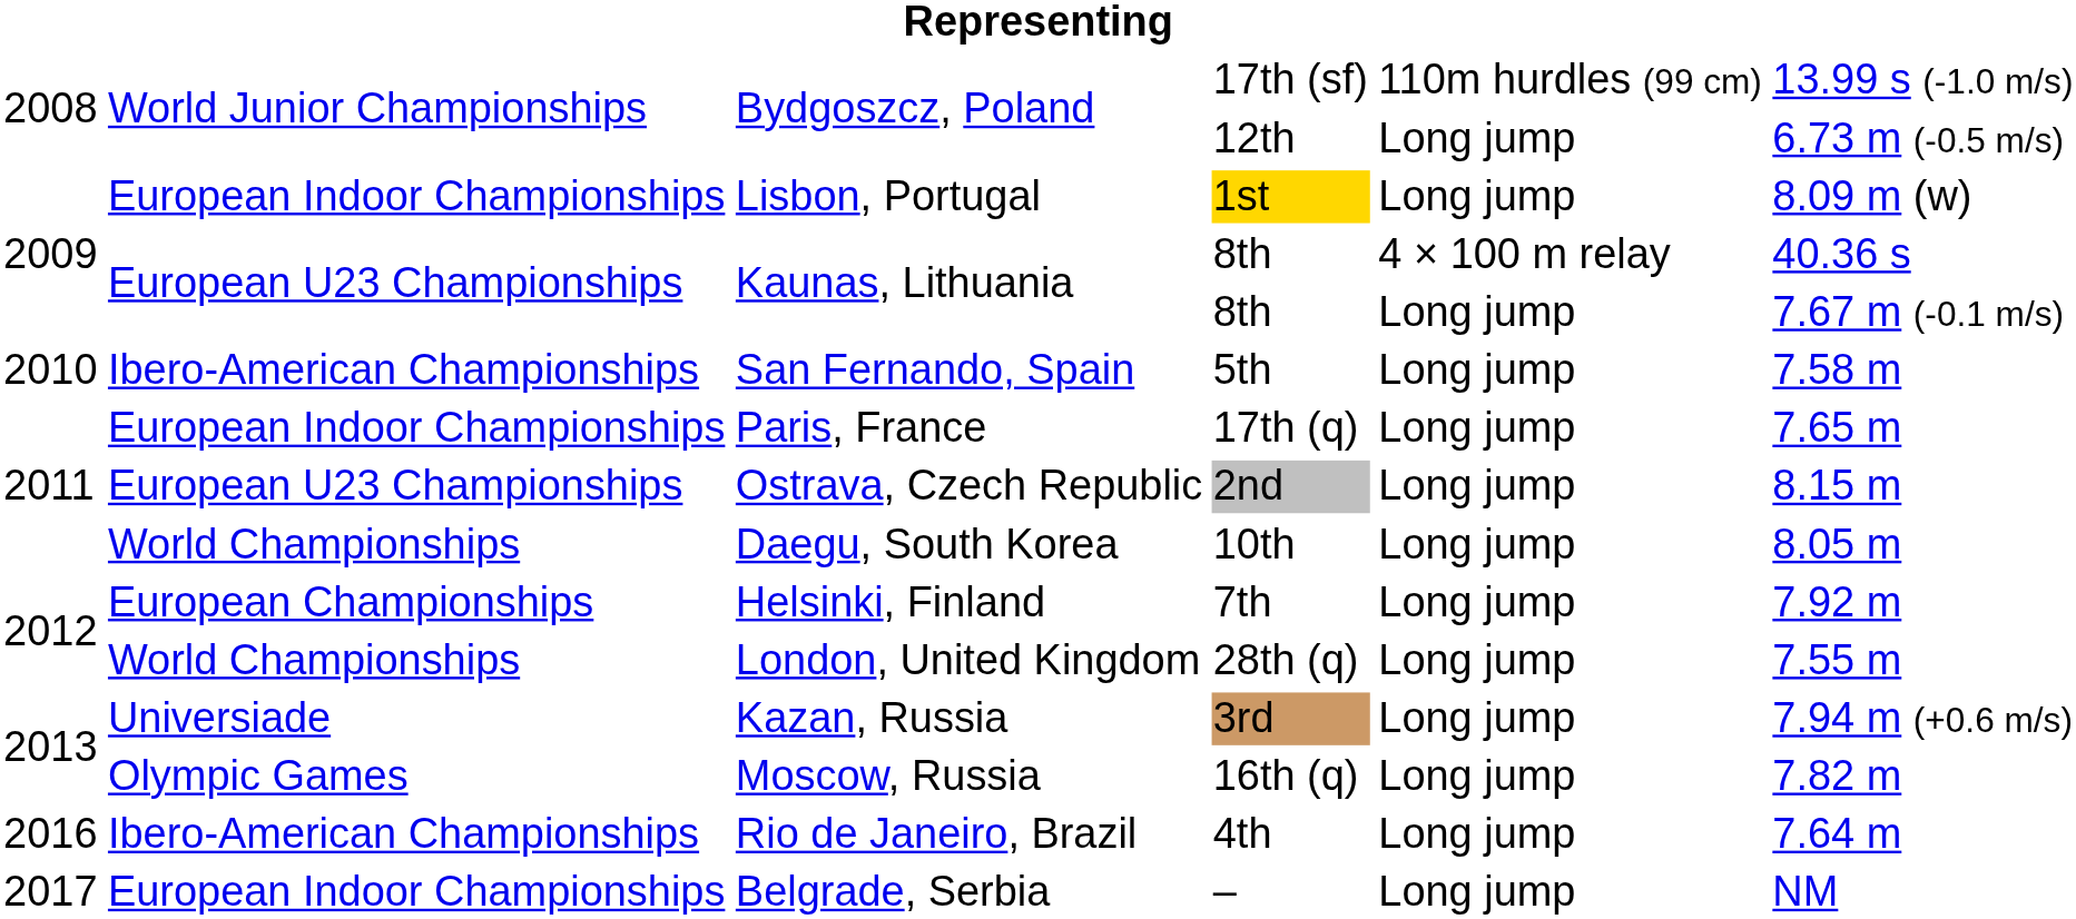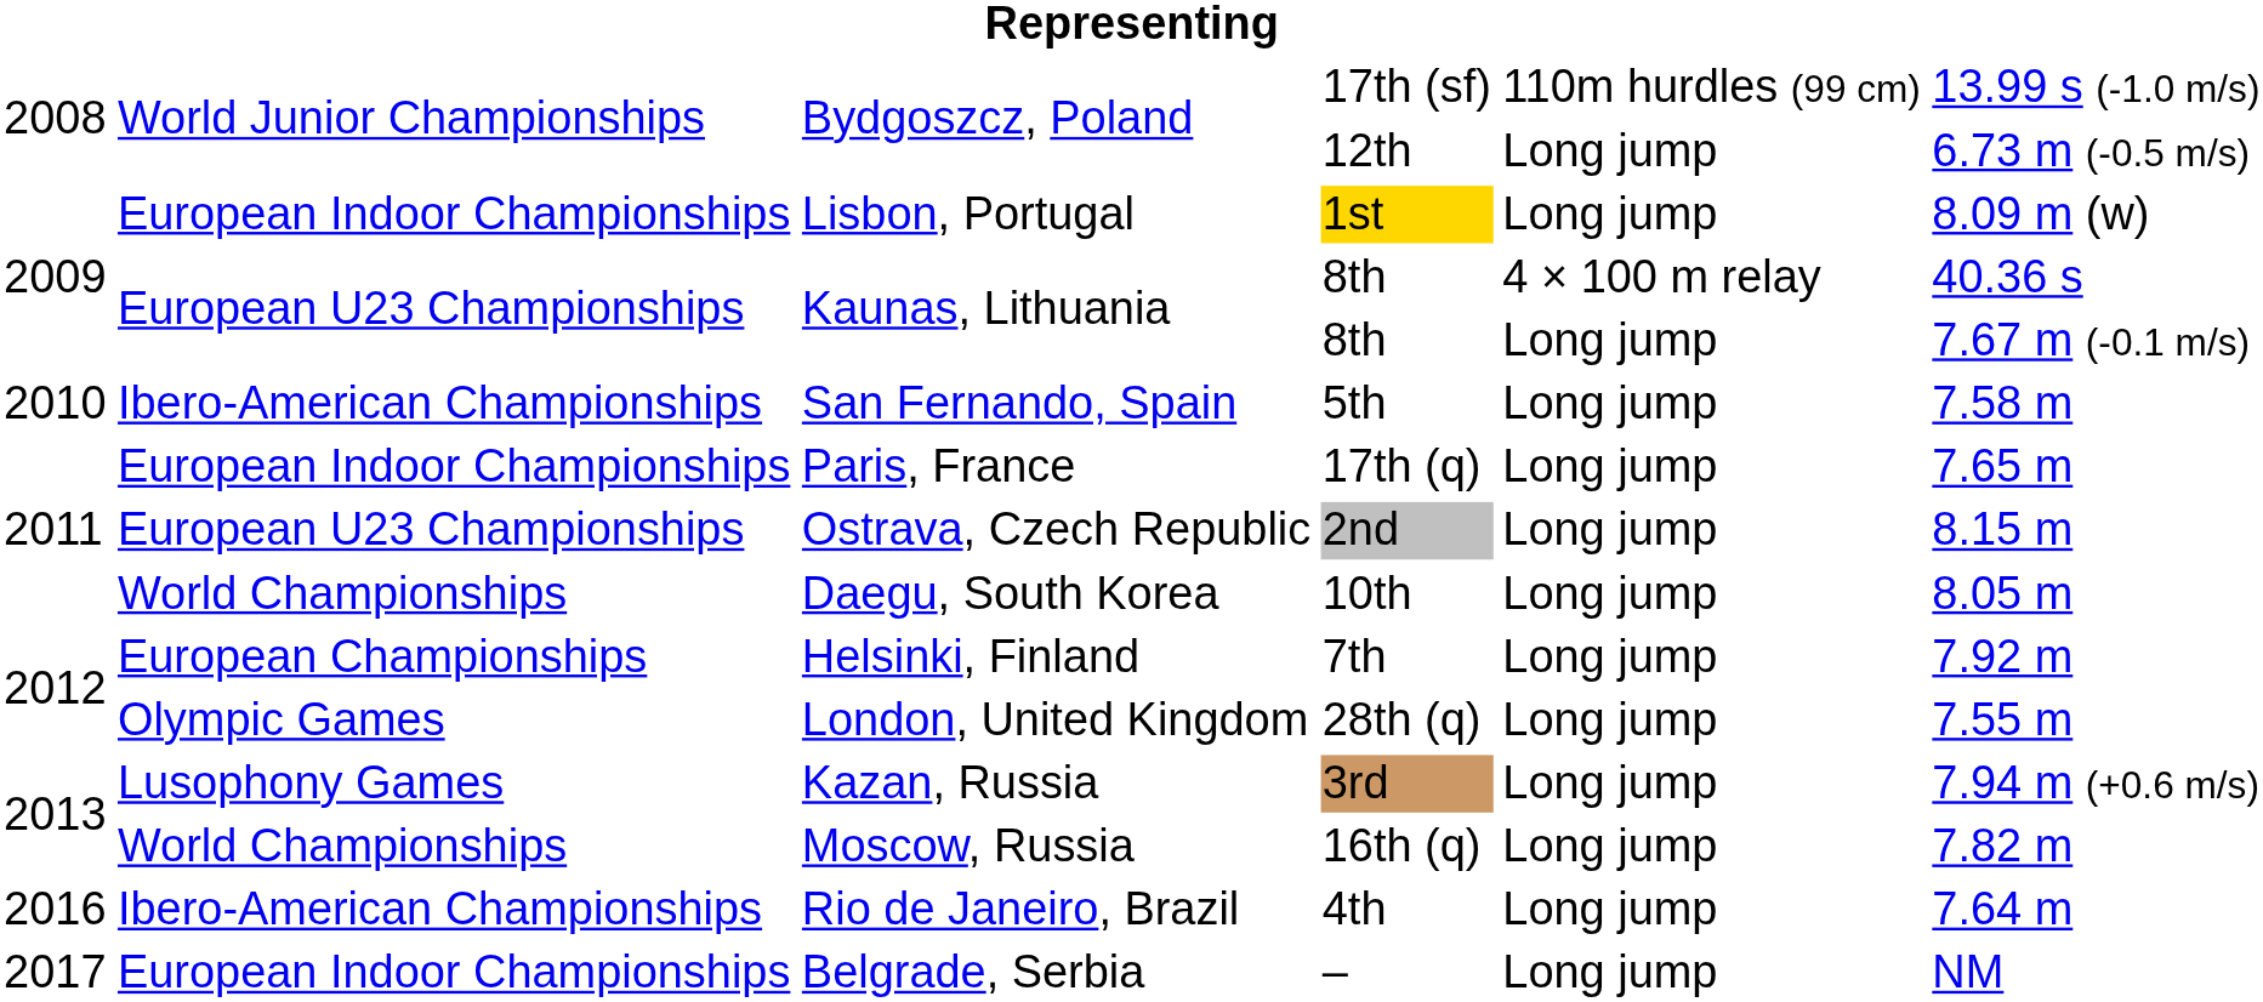 <table>
 <tr>
 <th colspan="8">Representing </th>
 </tr>
 <tr>
 <td rowspan=2>2008</td>
 <td rowspan=2><a href='#'>World Junior Championships</a></td>
 <td rowspan=2><a href='#'>Bydgoszcz</a>, <a href='#'>Poland</a></td>
 <td>17th (sf)</td>
 <td>110m hurdles <small>(99 cm)</small></td>
 <td><a href='#'>13.99 s</a> <small>(-1.0 m/s)</small></td>
 </tr>
 <tr>
 <td>12th</td>
 <td>Long jump</td>
 <td><a href='#'>6.73 m</a>  <small>(-0.5 m/s)</small></td>
 </tr>
 <tr>
 <td rowspan=3>2009</td>
 <td><a href='#'>European Indoor Championships</a></td>
 <td><a href='#'>Lisbon</a>, Portugal</td>
 <td bgcolor=gold>1st</td>
 <td>Long jump</td>
 <td><a href='#'>8.09 m</a> (w)</td>
 </tr>
 <tr>
 <td rowspan=2><a href='#'>European U23 Championships</a></td>
 <td rowspan=2><a href='#'>Kaunas</a>, Lithuania</td>
 <td>8th</td>
 <td>4 × 100 m relay</td>
 <td><a href='#'>40.36 s</a></td>
 </tr>
 <tr>
 <td>8th</td>
 <td>Long jump</td>
 <td><a href='#'>7.67 m</a> <small>(-0.1 m/s)</small></td>
 </tr>
 <tr>
 <td>2010</td>
 <td><a href='#'>Ibero-American Championships</a></td>
 <td><a href='#'>San Fernando, Spain</a></td>
 <td>5th</td>
 <td>Long jump</td>
 <td><a href='#'>7.58 m</a></td>
 </tr>
 <tr>
 <td rowspan=3>2011</td>
 <td><a href='#'>European Indoor Championships</a></td>
 <td><a href='#'>Paris</a>, France</td>
 <td>17th (q)</td>
 <td>Long jump</td>
 <td><a href='#'>7.65 m</a></td>
 </tr>
 <tr>
 <td><a href='#'>European U23 Championships</a></td>
 <td><a href='#'>Ostrava</a>, Czech Republic</td>
 <td bgcolor=silver>2nd</td>
 <td>Long jump</td>
 <td><a href='#'>8.15 m</a></td>
 </tr>
 <tr>
 <td><a href='#'>World Championships</a></td>
 <td><a href='#'>Daegu</a>, South Korea</td>
 <td>10th</td>
 <td>Long jump</td>
 <td><a href='#'>8.05 m</a></td>
 </tr>
 <tr>
 <td rowspan=2>2012</td>
 <td><a href='#'>European Championships</a></td>
 <td><a href='#'>Helsinki</a>, Finland</td>
 <td>7th</td>
 <td>Long jump</td>
 <td><a href='#'>7.92 m</a></td>
 </tr>
 <tr>
-<td><a href='#'>World Championships</a></td>
+<td><a href='#'>Olympic Games</a></td>
 <td><a href='#'>London</a>, United Kingdom</td>
 <td>28th (q)</td>
 <td>Long jump</td>
 <td><a href='#'>7.55 m</a></td>
 </tr>
 <tr>
 <td rowspan=2>2013</td>
-<td><a href='#'>Universiade</a></td>
+<td><a href='#'>Lusophony Games</a></td>
 <td><a href='#'>Kazan</a>, Russia</td>
 <td bgcolor="cc9966">3rd</td>
 <td>Long jump</td>
 <td><a href='#'>7.94 m</a>  <small>(+0.6 m/s)</small></td>
 </tr>
 <tr>
-<td><a href='#'>Olympic Games</a></td>
+<td><a href='#'>World Championships</a></td>
 <td><a href='#'>Moscow</a>, Russia</td>
 <td>16th (q)</td>
 <td>Long jump</td>
 <td><a href='#'>7.82 m</a></td>
 </tr>
 <tr>
 <td>2016</td>
 <td><a href='#'>Ibero-American Championships</a></td>
 <td><a href='#'>Rio de Janeiro</a>, Brazil</td>
 <td>4th</td>
 <td>Long jump</td>
 <td><a href='#'>7.64 m</a></td>
 </tr>
 <tr>
 <td>2017</td>
 <td><a href='#'>European Indoor Championships</a></td>
 <td><a href='#'>Belgrade</a>, Serbia</td>
 <td>–</td>
 <td>Long jump</td>
 <td><a href='#'>NM</a></td>
 </tr>
 </table>
